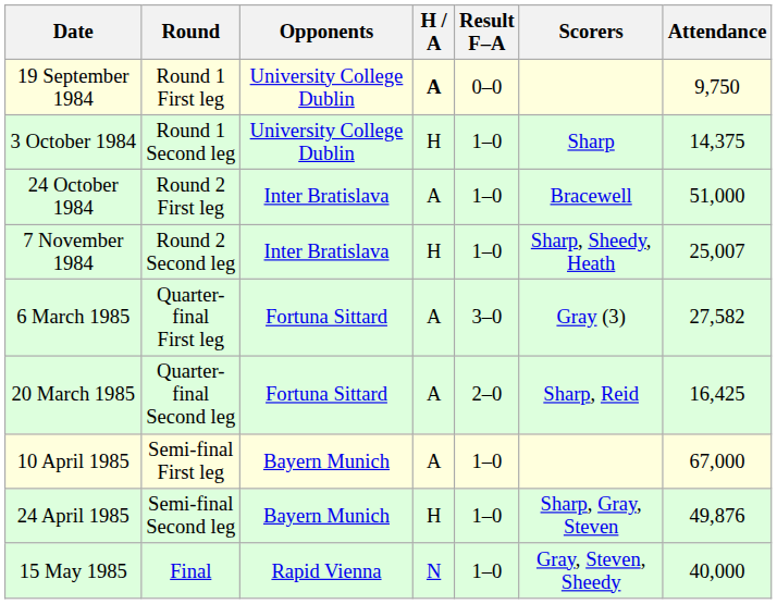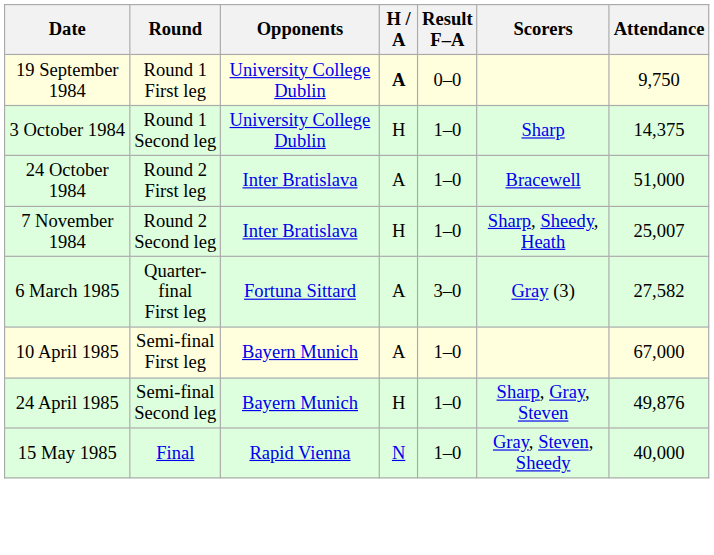 <table class="wikitable" style="text-align:center">
 <tr>
 <th>Date</th>
 <th>Round</th>
 <th>Opponents</th>
 <th>H / A</th>
 <th>Result<br>F–A</th>
 <th>Scorers</th>
 <th>Attendance</th>
 </tr>
 <tr bgcolor="#ffffdd">
 <td>19 September 1984</td>
 <td>Round 1<br>First leg</td>
 <td> <a href='#'>University College Dublin</a></td>
 <td><strong>A</strong></td>
 <td>0–0</td>
 <td></td>
 <td>9,750</td>
 </tr>
 <tr bgcolor="#ddffdd">
 <td>3 October 1984</td>
 <td>Round 1<br>Second leg</td>
 <td> <a href='#'>University College Dublin</a></td>
 <td>H</td>
 <td>1–0</td>
 <td><a href='#'>Sharp</a></td>
 <td>14,375</td>
 </tr>
 <tr bgcolor="#ddffdd">
 <td>24 October 1984</td>
 <td>Round 2<br>First leg</td>
 <td> <a href='#'>Inter Bratislava</a></td>
 <td>A</td>
 <td>1–0</td>
 <td><a href='#'>Bracewell</a></td>
 <td>51,000</td>
 </tr>
 <tr bgcolor="#ddffdd">
 <td>7 November 1984</td>
 <td>Round 2<br>Second leg</td>
 <td> <a href='#'>Inter Bratislava</a></td>
 <td>H</td>
 <td>1–0</td>
 <td><a href='#'>Sharp</a>, <a href='#'>Sheedy</a>, <a href='#'>Heath</a></td>
 <td>25,007</td>
 </tr>
 <tr bgcolor="#ddffdd">
 <td>6 March 1985</td>
 <td>Quarter-final<br>First leg</td>
 <td> <a href='#'>Fortuna Sittard</a></td>
 <td>A</td>
 <td>3–0</td>
 <td><a href='#'>Gray</a> (3)</td>
 <td>27,582</td>
 </tr>
-<tr bgcolor="#ddffdd">
-<td>20 March 1985</td>
-<td>Quarter-final<br>Second leg</td>
-<td> <a href='#'>Fortuna Sittard</a></td>
-<td>A</td>
-<td>2–0</td>
-<td><a href='#'>Sharp</a>, <a href='#'>Reid</a></td>
-<td>16,425</td>
-</tr>
 <tr bgcolor="#ffffdd">
 <td>10 April 1985</td>
 <td>Semi-final<br>First leg</td>
 <td> <a href='#'>Bayern Munich</a></td>
 <td>A</td>
 <td>1–0</td>
 <td></td>
 <td>67,000</td>
 </tr>
 <tr bgcolor="#ddffdd">
 <td>24 April 1985</td>
 <td>Semi-final<br>Second leg</td>
 <td> <a href='#'>Bayern Munich</a></td>
 <td>H</td>
 <td>1–0</td>
 <td><a href='#'>Sharp</a>, <a href='#'>Gray</a>, <a href='#'>Steven</a></td>
 <td>49,876</td>
 </tr>
 <tr bgcolor="#ddffdd">
 <td>15 May 1985</td>
 <td><a href='#'>Final</a></td>
 <td> <a href='#'>Rapid Vienna</a></td>
 <td><a href='#'>N</a></td>
 <td>1–0</td>
 <td><a href='#'>Gray</a>, <a href='#'>Steven</a>, <a href='#'>Sheedy</a></td>
 <td>40,000</td>
 </tr>
 </table>
